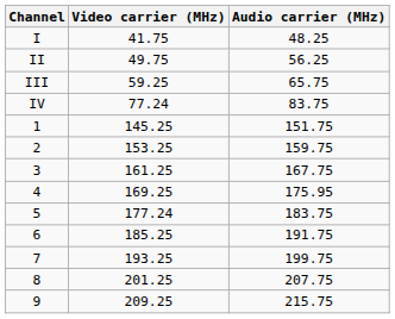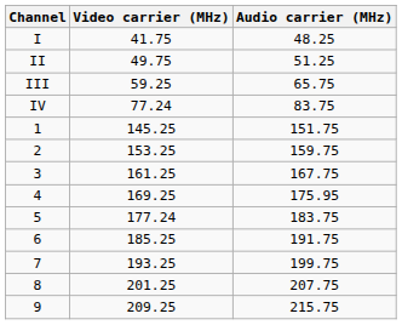 <table class="wikitable" style="text-align: center; border-collapse:collapse">
 <tr>
 <th>Channel</th>
 <th>Video carrier (MHz)</th>
 <th>Audio carrier (MHz)</th>
 </tr>
 <tr>
 <td>I</td>
 <td>41.75</td>
 <td>48.25</td>
 </tr>
 <tr>
 <td>II</td>
 <td>49.75</td>
-<td>56.25</td>
+<td>51.25</td>
 </tr>
 <tr>
 <td>III</td>
 <td>59.25</td>
 <td>65.75</td>
 </tr>
 <tr>
 <td>IV</td>
 <td>77.24</td>
 <td>83.75</td>
 </tr>
 <tr>
 <td>1</td>
 <td>145.25</td>
 <td>151.75</td>
 </tr>
 <tr>
 <td>2</td>
 <td>153.25</td>
 <td>159.75</td>
 </tr>
 <tr>
 <td>3</td>
 <td>161.25</td>
 <td>167.75</td>
 </tr>
 <tr>
 <td>4</td>
 <td>169.25</td>
 <td>175.95</td>
 </tr>
 <tr>
 <td>5</td>
 <td>177.24</td>
 <td>183.75</td>
 </tr>
 <tr>
 <td>6</td>
 <td>185.25</td>
 <td>191.75</td>
 </tr>
 <tr>
 <td>7</td>
 <td>193.25</td>
 <td>199.75</td>
 </tr>
 <tr>
 <td>8</td>
 <td>201.25</td>
 <td>207.75</td>
 </tr>
 <tr>
 <td>9</td>
 <td>209.25</td>
 <td>215.75</td>
 </tr>
 </table>
